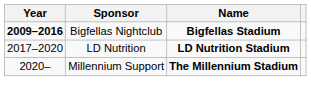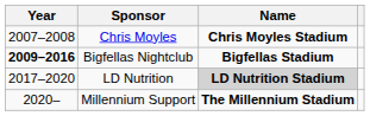 <table class="wikitable" style="text-align:center;">
 <tr>
 <th>Year</th>
 <th>Sponsor</th>
 <th>Name</th>
 <th></th>
+</tr>
+<tr>
+<td>2007–2008</td>
+<td><a href='#'>Chris Moyles</a></td>
+<td><strong>Chris Moyles Stadium</strong></td>
+<td></td>
 </tr>
 <tr>
 <td><strong>2009–2016</strong></td>
 <td>Bigfellas Nightclub</td>
 <td><strong>Bigfellas Stadium</strong></td>
 <td></td>
 </tr>
 <tr>
 <td>2017–2020</td>
 <td>LD Nutrition</td>
-<td><strong>LD Nutrition Stadium</strong></td>
+<td style="background: lightgrey;"><strong>LD Nutrition Stadium</strong></td>
 <td></td>
 </tr>
 <tr>
 <td>2020–</td>
 <td>Millennium Support</td>
 <td><strong>The Millennium Stadium</strong></td>
 <td></td>
 </tr>
 </table>
